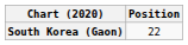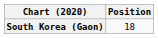 <table class="wikitable plainrowheaders" style="text-align:center">
 <tr>
 <th scope="col">Chart (2020)</th>
 <th scope="col">Position</th>
 </tr>
 <tr>
 <th scope="row">South Korea (Gaon)</th>
-<td>22</td>
+<td>18</td>
 </tr>
 </table>
